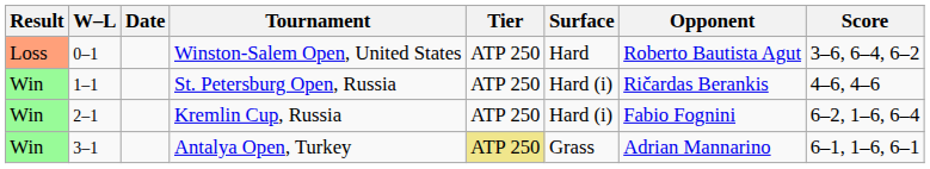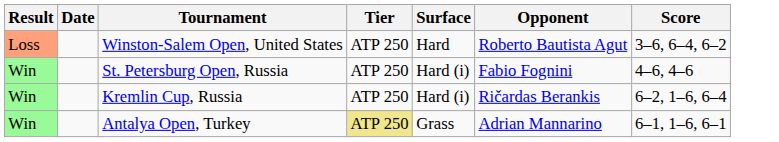 <table class="sortable wikitable">
 <tr>
 <th>Result</th>
-<th>W–L</th>
 <th>Date</th>
 <th>Tournament</th>
 <th>Tier</th>
 <th>Surface</th>
 <th>Opponent</th>
 <th>Score</th>
 </tr>
 <tr>
 <td bgcolor=ffa07a>Loss</td>
-<td><small>0–1</small></td>
 <td><a href='#'></a></td>
 <td><a href='#'>Winston-Salem Open</a>, United States</td>
 <td>ATP 250</td>
 <td>Hard</td>
 <td> <a href='#'>Roberto Bautista Agut</a></td>
 <td>3–6, 6–4, 6–2</td>
 </tr>
 <tr>
 <td bgcolor=98FB98>Win</td>
-<td><small>1–1</small></td>
 <td><a href='#'></a></td>
 <td><a href='#'>St. Petersburg Open</a>, Russia</td>
 <td>ATP 250</td>
 <td>Hard (i)</td>
-<td> <a href='#'>Ričardas Berankis</a></td>
+<td> <a href='#'>Fabio Fognini</a></td>
 <td>4–6, 4–6</td>
 </tr>
 <tr>
 <td bgcolor=98FB98>Win</td>
-<td><small>2–1</small></td>
 <td><a href='#'></a></td>
 <td><a href='#'>Kremlin Cup</a>, Russia</td>
 <td>ATP 250</td>
 <td>Hard (i)</td>
-<td> <a href='#'>Fabio Fognini</a></td>
+<td> <a href='#'>Ričardas Berankis</a></td>
 <td>6–2, 1–6, 6–4</td>
 </tr>
 <tr>
 <td bgcolor=98FB98>Win</td>
-<td><small>3–1</small></td>
 <td><a href='#'></a></td>
 <td><a href='#'>Antalya Open</a>, Turkey</td>
 <td style="background: khaki;">ATP 250</td>
 <td>Grass</td>
 <td> <a href='#'>Adrian Mannarino</a></td>
 <td>6–1, 1–6, 6–1</td>
 </tr>
 </table>
